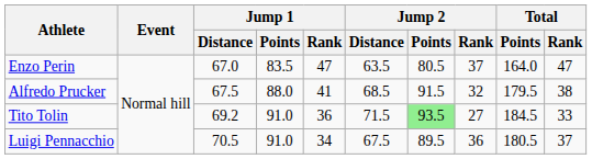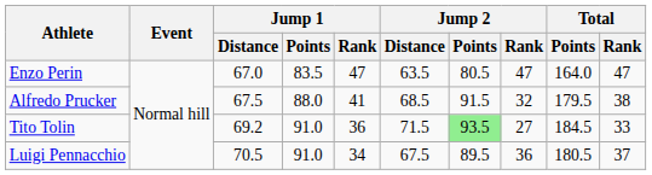 <table class="wikitable" style="font-size:90%">
 <tr>
 <th rowspan="2">Athlete</th>
 <th rowspan="2">Event</th>
 <th colspan="3">Jump 1</th>
 <th colspan="3">Jump 2</th>
 <th colspan="2">Total</th>
 </tr>
 <tr>
 <th>Distance</th>
 <th>Points</th>
 <th>Rank</th>
 <th>Distance</th>
 <th>Points</th>
 <th>Rank</th>
 <th>Points</th>
 <th>Rank</th>
 </tr>
 <tr>
 <td><a href='#'>Enzo Perin</a></td>
 <td rowspan="4">Normal hill</td>
 <td align="center">67.0</td>
 <td align="center">83.5</td>
 <td align="center">47</td>
 <td align="center">63.5</td>
 <td align="center">80.5</td>
-<td align="center">37</td>
+<td align="center">47</td>
 <td align="center">164.0</td>
 <td align="center">47</td>
 </tr>
 <tr>
 <td><a href='#'>Alfredo Prucker</a></td>
 <td align="center">67.5</td>
 <td align="center">88.0</td>
 <td align="center">41</td>
 <td align="center">68.5</td>
 <td align="center">91.5</td>
 <td align="center">32</td>
 <td align="center">179.5</td>
 <td align="center">38</td>
 </tr>
 <tr>
 <td><a href='#'>Tito Tolin</a></td>
 <td align="center">69.2</td>
 <td align="center">91.0</td>
 <td align="center">36</td>
 <td align="center">71.5</td>
 <td align="center" style="background: lightgreen;">93.5</td>
 <td align="center">27</td>
 <td align="center">184.5</td>
 <td align="center">33</td>
 </tr>
 <tr>
 <td><a href='#'>Luigi Pennacchio</a></td>
 <td align="center">70.5</td>
 <td align="center">91.0</td>
 <td align="center">34</td>
 <td align="center">67.5</td>
 <td align="center">89.5</td>
 <td align="center">36</td>
 <td align="center">180.5</td>
 <td align="center">37</td>
 </tr>
 </table>
